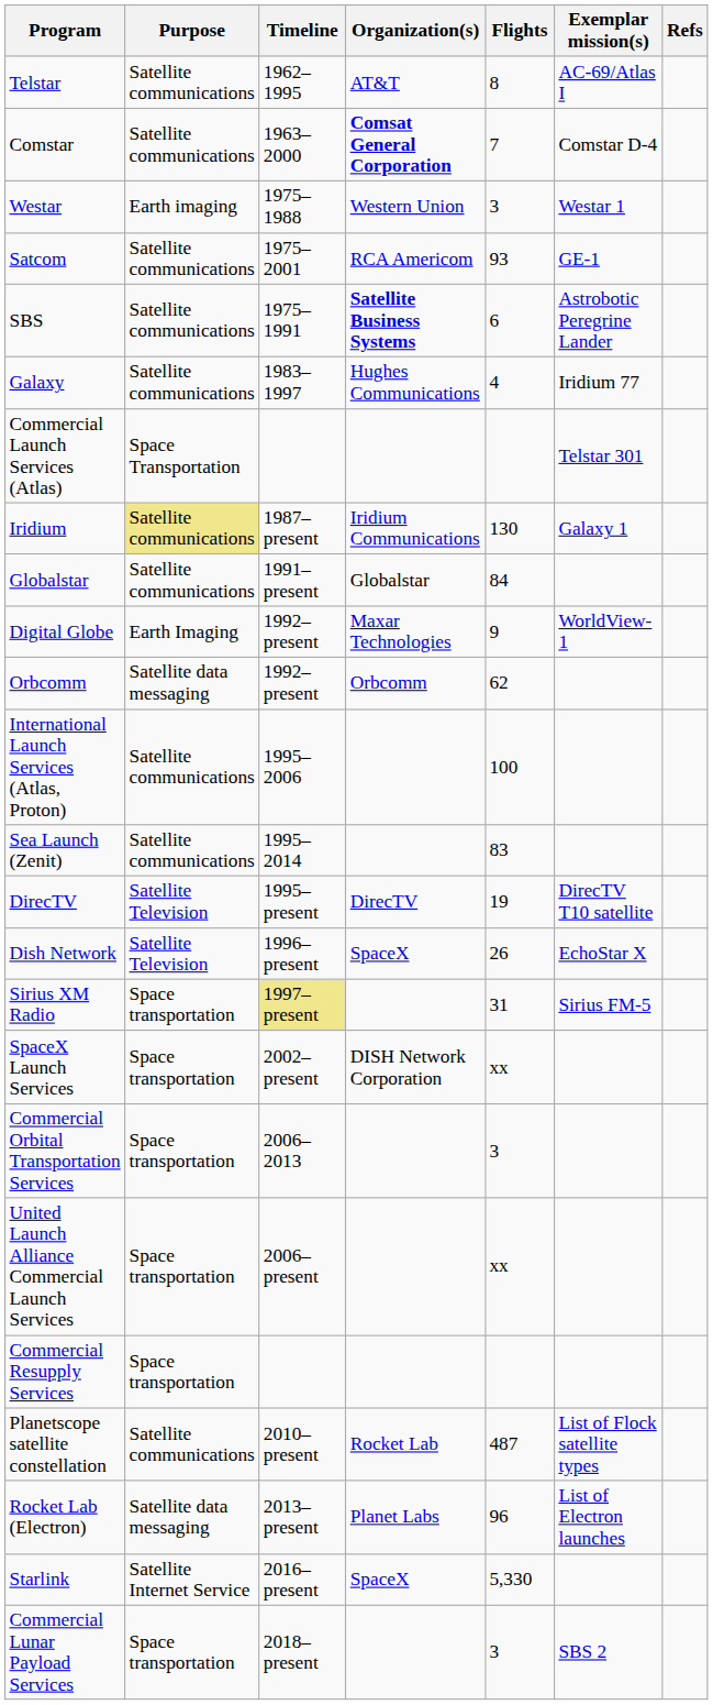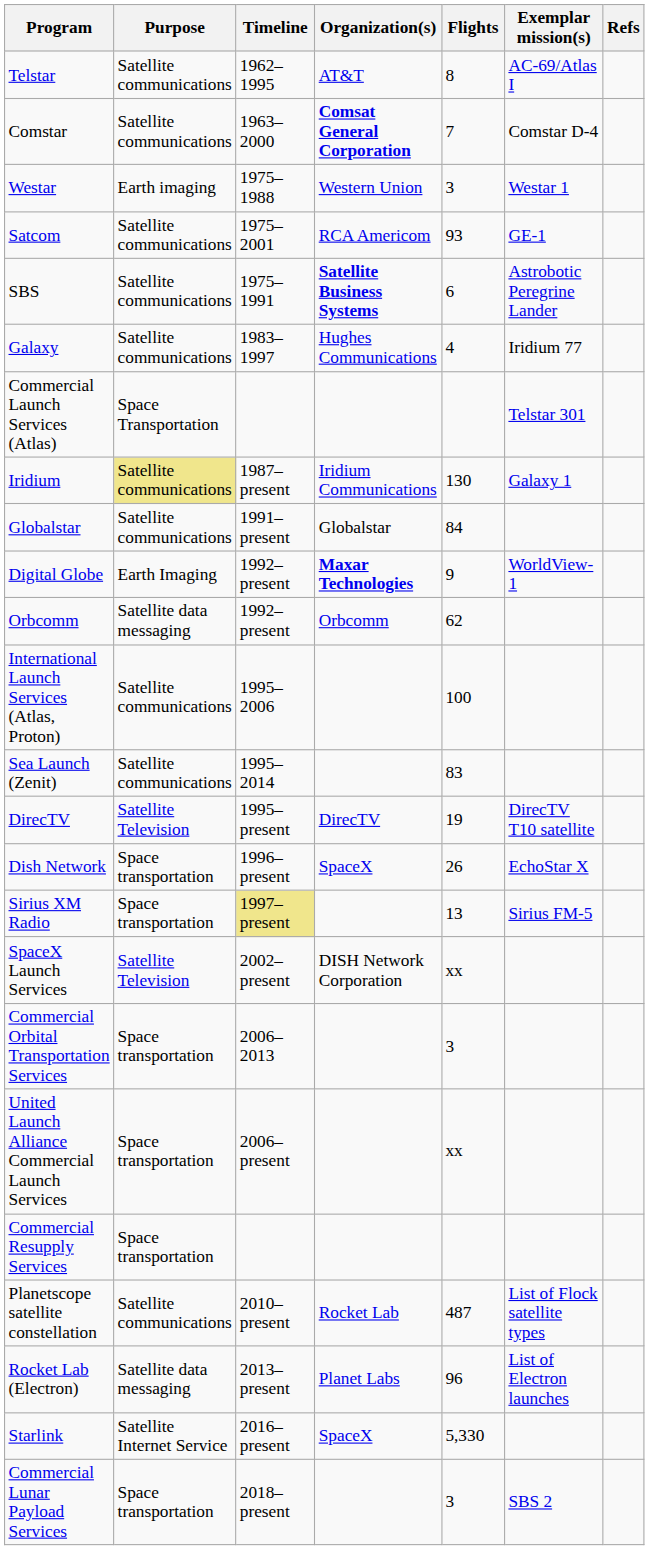 <table class="wikitable sortable sticky-header" style="width:95%;">
 <tr>
 <th scope="col" style="width:14%;">Program</th>
 <th scope="col" style="width:12%;">Purpose</th>
 <th scope="col" style="width:14%;">Timeline</th>
 <th scope="col" style="width:20%;">Organization(s)</th>
 <th scope="col" style="width:11%;">Flights</th>
 <th scope="col" style="width:17%;">Exemplar mission(s)</th>
 <th>Refs</th>
 </tr>
 <tr>
 <td><a href='#'>Telstar</a></td>
 <td>Satellite communications</td>
 <td>1962–1995</td>
 <td><a href='#'>AT&T</a></td>
 <td>8</td>
 <td><a href='#'>AC-69/Atlas I</a></td>
 <td></td>
 </tr>
 <tr>
 <td>Comstar</td>
 <td>Satellite communications</td>
 <td>1963–2000</td>
 <td><strong><a href='#'>Comsat General Corporation</a></strong></td>
 <td>7</td>
 <td>Comstar D-4</td>
 <td></td>
 </tr>
 <tr>
 <td><a href='#'>Westar</a></td>
 <td>Earth imaging</td>
 <td>1975–1988</td>
 <td><a href='#'>Western Union</a></td>
 <td>3</td>
 <td><a href='#'>Westar 1</a></td>
 <td></td>
 </tr>
 <tr>
 <td><a href='#'>Satcom</a></td>
 <td>Satellite communications</td>
 <td>1975–2001</td>
 <td><a href='#'>RCA Americom</a></td>
 <td>93</td>
 <td><a href='#'>GE-1</a></td>
 <td></td>
 </tr>
 <tr>
 <td>SBS</td>
 <td>Satellite communications</td>
 <td>1975–1991</td>
 <td><strong><a href='#'>Satellite Business Systems</a></strong></td>
 <td>6</td>
 <td><a href='#'>Astrobotic Peregrine Lander</a></td>
 <td></td>
 </tr>
 <tr>
 <td><a href='#'>Galaxy</a></td>
 <td>Satellite communications</td>
 <td>1983–1997</td>
 <td><a href='#'>Hughes Communications</a></td>
 <td>4</td>
 <td>Iridium 77</td>
 <td></td>
 </tr>
 <tr>
 <td>Commercial Launch Services (Atlas)</td>
 <td>Space Transportation</td>
 <td></td>
 <td></td>
 <td></td>
 <td><a href='#'>Telstar 301</a></td>
 <td></td>
 </tr>
 <tr>
 <td><a href='#'>Iridium</a></td>
 <td style="background: khaki;">Satellite communications</td>
 <td>1987–present</td>
 <td><a href='#'>Iridium Communications</a></td>
 <td>130</td>
 <td><a href='#'>Galaxy 1</a></td>
 <td></td>
 </tr>
 <tr>
 <td><a href='#'>Globalstar</a></td>
 <td>Satellite communications</td>
 <td>1991–present</td>
 <td>Globalstar</td>
 <td>84</td>
 <td></td>
 <td></td>
 </tr>
 <tr>
 <td><a href='#'>Digital Globe</a></td>
 <td>Earth Imaging</td>
 <td>1992–present</td>
-<td><a href='#'>Maxar Technologies</a></td>
+<td><strong><a href='#'>Maxar Technologies</a></strong></td>
 <td>9</td>
 <td><a href='#'>WorldView-1</a></td>
 <td></td>
 </tr>
 <tr>
 <td><a href='#'>Orbcomm</a></td>
 <td>Satellite data messaging</td>
 <td>1992–present</td>
 <td><a href='#'>Orbcomm</a></td>
 <td>62</td>
 <td></td>
 <td></td>
 </tr>
 <tr>
 <td><a href='#'>International Launch Services</a> (Atlas, Proton) </td>
 <td>Satellite communications</td>
 <td>1995–2006</td>
 <td></td>
 <td>100</td>
 <td></td>
 <td></td>
 </tr>
 <tr>
 <td><a href='#'>Sea Launch</a> (Zenit)</td>
 <td>Satellite communications</td>
 <td>1995–2014</td>
 <td></td>
 <td>83</td>
 <td></td>
 <td></td>
 </tr>
 <tr>
 <td><a href='#'>DirecTV</a></td>
 <td><a href='#'>Satellite Television</a></td>
 <td>1995–present</td>
 <td><a href='#'>DirecTV</a></td>
 <td>19</td>
 <td><a href='#'>DirecTV T10 satellite</a></td>
 <td></td>
 </tr>
 <tr>
 <td><a href='#'>Dish Network</a></td>
-<td><a href='#'>Satellite Television</a></td>
+<td>Space transportation</td>
 <td>1996–present</td>
 <td><a href='#'>SpaceX</a></td>
 <td>26</td>
 <td><a href='#'>EchoStar X</a></td>
 <td></td>
 </tr>
 <tr>
 <td><a href='#'>Sirius XM Radio</a></td>
 <td>Space transportation</td>
 <td style="background: khaki;">1997–present</td>
 <td></td>
-<td>31</td>
+<td>13</td>
 <td><a href='#'>Sirius FM-5</a></td>
 <td></td>
 </tr>
 <tr>
 <td><a href='#'>SpaceX</a> Launch Services</td>
-<td>Space transportation</td>
+<td><a href='#'>Satellite Television</a></td>
 <td>2002–present</td>
 <td>DISH Network Corporation</td>
 <td>xx</td>
 <td></td>
 <td></td>
 </tr>
 <tr>
 <td><a href='#'>Commercial Orbital Transportation Services</a></td>
 <td>Space transportation</td>
 <td>2006–2013</td>
 <td></td>
 <td>3</td>
 <td></td>
 <td></td>
 </tr>
 <tr>
 <td><a href='#'>United Launch Alliance</a> Commercial Launch Services</td>
 <td>Space transportation</td>
 <td>2006–present</td>
 <td></td>
 <td>xx</td>
 <td></td>
 <td></td>
 </tr>
 <tr>
 <td><a href='#'>Commercial Resupply Services</a></td>
 <td>Space transportation</td>
 <td></td>
 <td></td>
 <td></td>
 <td></td>
 <td></td>
 </tr>
 <tr>
 <td>Planetscope satellite constellation</td>
 <td>Satellite communications</td>
 <td>2010–present</td>
 <td><a href='#'>Rocket Lab</a></td>
 <td>487</td>
 <td><a href='#'>List of Flock satellite types</a></td>
 <td></td>
 </tr>
 <tr>
 <td><a href='#'>Rocket Lab</a> (Electron)</td>
 <td>Satellite data messaging</td>
 <td>2013–present</td>
 <td><a href='#'>Planet Labs</a></td>
 <td>96</td>
 <td><a href='#'>List of Electron launches</a></td>
 <td></td>
 </tr>
 <tr>
 <td><a href='#'>Starlink</a></td>
 <td>Satellite Internet Service</td>
 <td>2016–present</td>
 <td><a href='#'>SpaceX</a></td>
 <td>5,330</td>
 <td></td>
 <td></td>
 </tr>
 <tr>
 <td><a href='#'>Commercial Lunar Payload Services</a></td>
 <td>Space transportation</td>
 <td>2018–present</td>
 <td></td>
 <td>3</td>
 <td><a href='#'>SBS 2</a></td>
 <td></td>
 </tr>
 </table>
